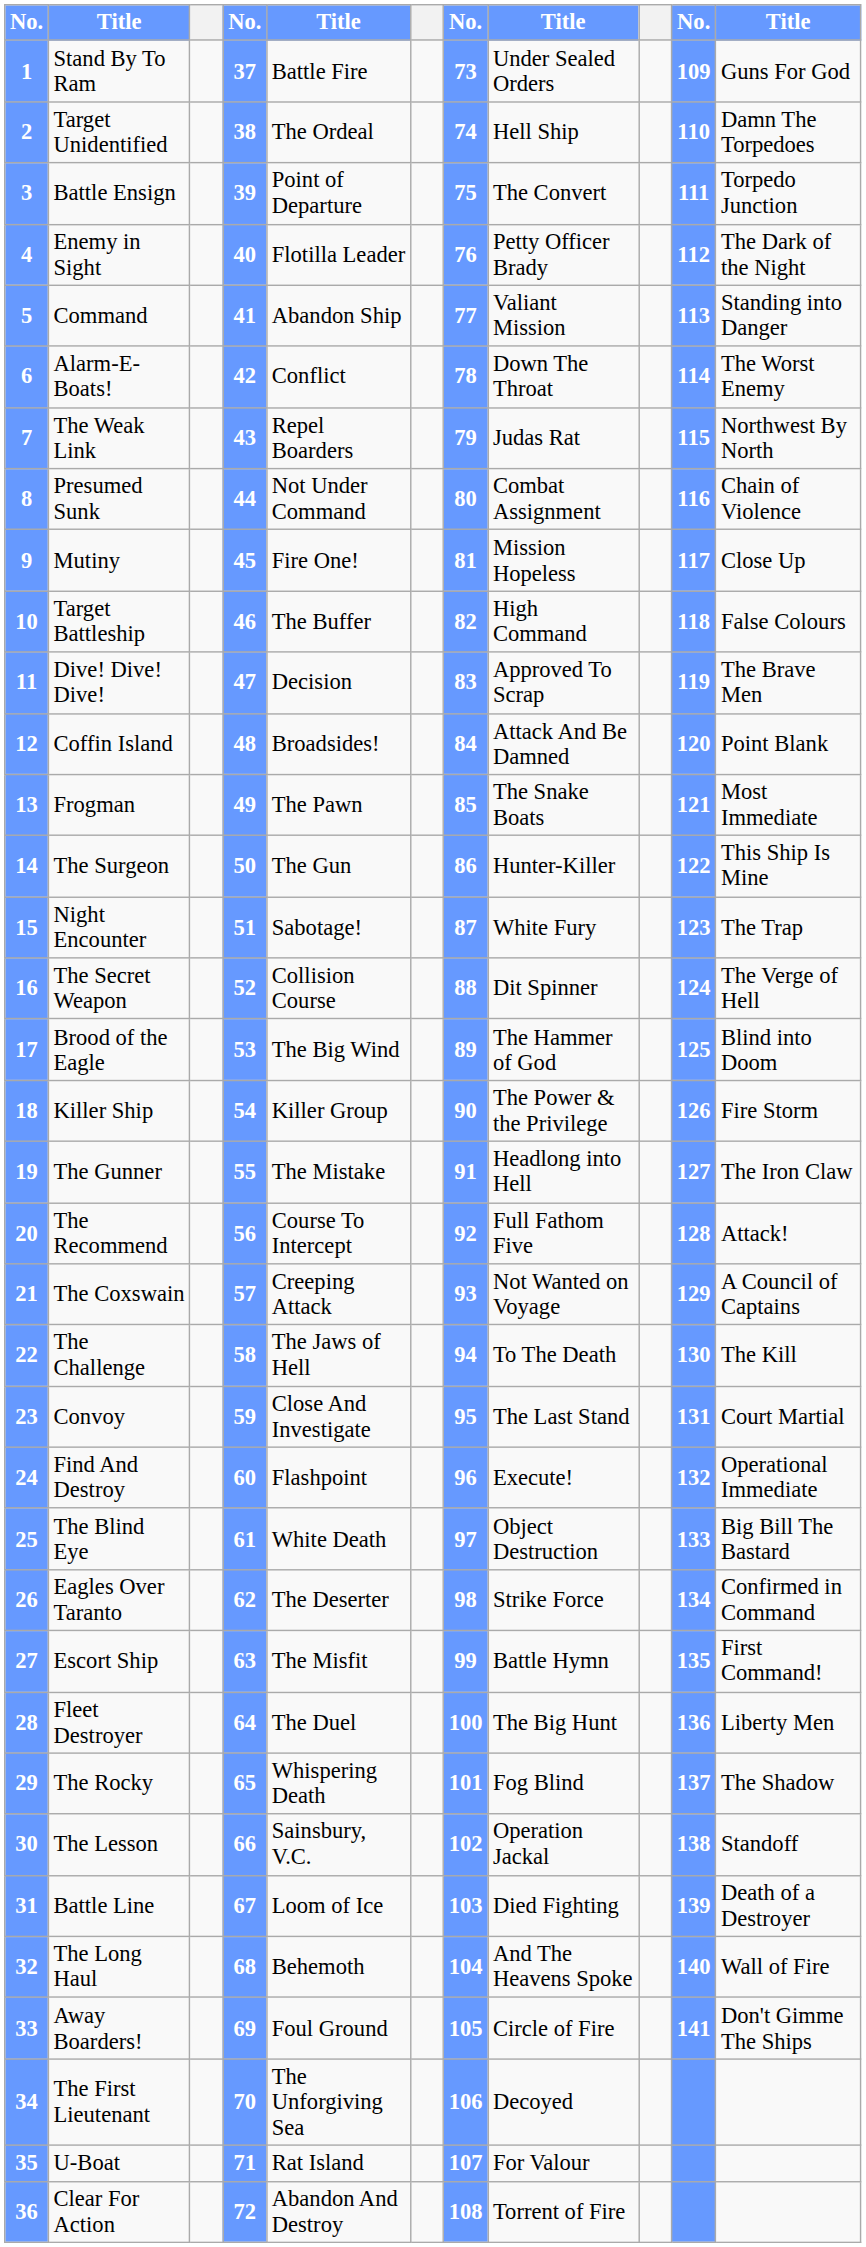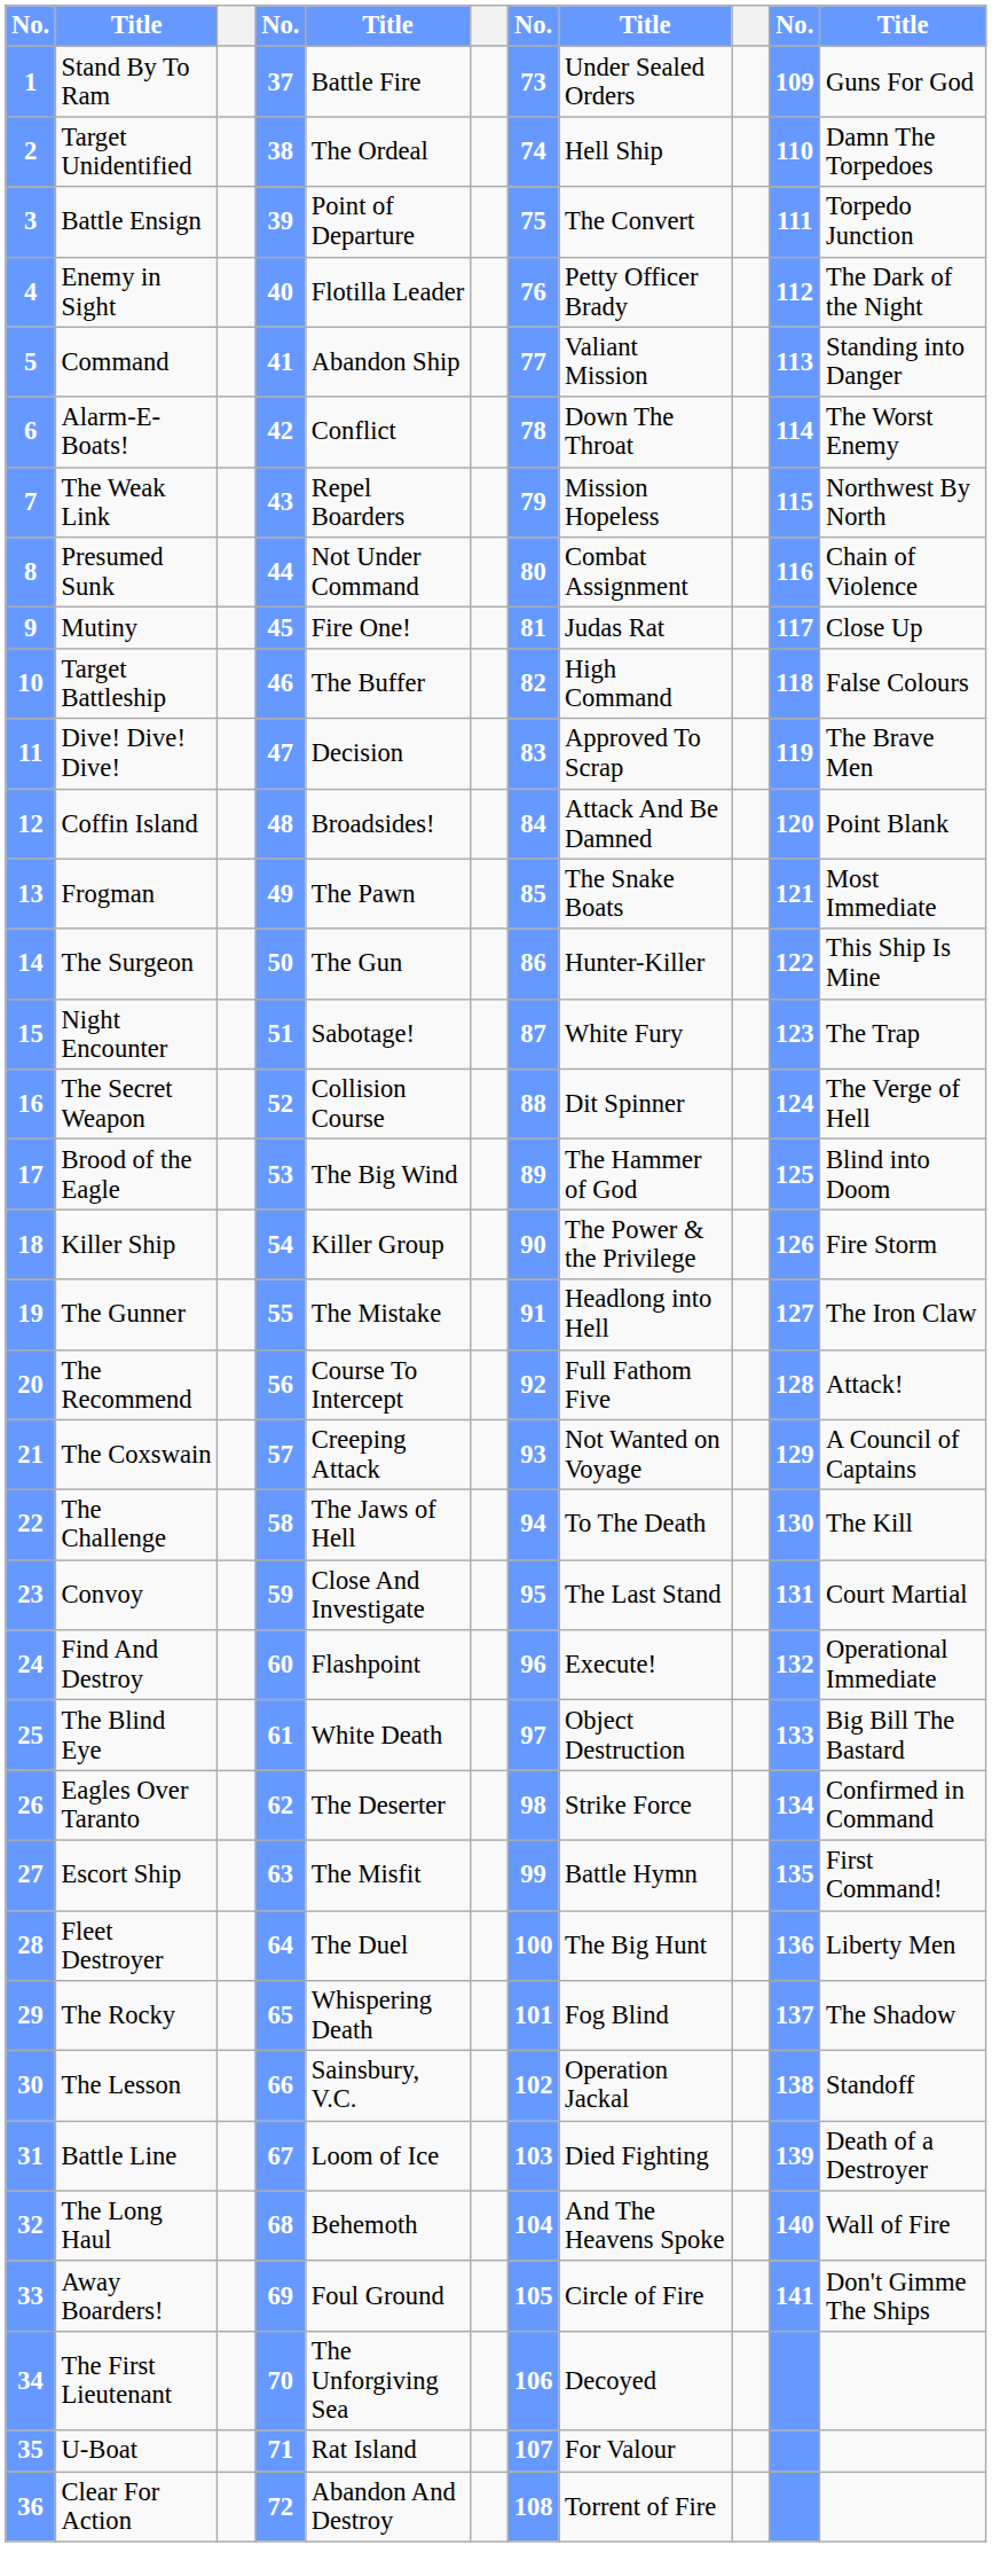 <table class="wikitable">
 <tr>
 <th style="background:#6699ff;color:white;">No.</th>
 <th style="background:#6699ff;color:white;">Title</th>
 <th>    </th>
 <th style="background:#6699ff;color:white;">No.</th>
 <th style="background:#6699ff;color:white;">Title</th>
 <th>    </th>
 <th style="background:#6699ff;color:white;">No.</th>
 <th style="background:#6699ff;color:white;">Title</th>
 <th>    </th>
 <th style="background:#6699ff;color:white;">No.</th>
 <th style="background:#6699ff;color:white;">Title</th>
 </tr>
 <tr>
 <th style="background:#6699ff;color:white;">1</th>
 <td>Stand By To Ram</td>
 <td></td>
 <th style="background:#6699ff;color:white;">37</th>
 <td>Battle Fire</td>
 <td></td>
 <th style="background:#6699ff;color:white;">73</th>
 <td>Under Sealed Orders</td>
 <td></td>
 <th style="background:#6699ff;color:white;">109</th>
 <td>Guns For God</td>
 </tr>
 <tr>
 <th style="background:#6699ff;color:white;">2</th>
 <td>Target Unidentified</td>
 <td></td>
 <th style="background:#6699ff;color:white;">38</th>
 <td>The Ordeal</td>
 <td></td>
 <th style="background:#6699ff;color:white;">74</th>
 <td>Hell Ship</td>
 <td></td>
 <th style="background:#6699ff;color:white;">110</th>
 <td>Damn The Torpedoes</td>
 </tr>
 <tr>
 <th style="background:#6699ff;color:white;">3</th>
 <td>Battle Ensign</td>
 <td></td>
 <th style="background:#6699ff;color:white;">39</th>
 <td>Point of Departure</td>
 <td></td>
 <th style="background:#6699ff;color:white;">75</th>
 <td>The Convert</td>
 <td></td>
 <th style="background:#6699ff;color:white;">111</th>
 <td>Torpedo Junction</td>
 </tr>
 <tr>
 <th style="background:#6699ff;color:white;">4</th>
 <td>Enemy in Sight</td>
 <td></td>
 <th style="background:#6699ff;color:white;">40</th>
 <td>Flotilla Leader</td>
 <td></td>
 <th style="background:#6699ff;color:white;">76</th>
 <td>Petty Officer Brady</td>
 <td></td>
 <th style="background:#6699ff;color:white;">112</th>
 <td>The Dark of the Night</td>
 </tr>
 <tr>
 <th style="background:#6699ff;color:white;">5</th>
 <td>Command</td>
 <td></td>
 <th style="background:#6699ff;color:white;">41</th>
 <td>Abandon Ship</td>
 <td></td>
 <th style="background:#6699ff;color:white;">77</th>
 <td>Valiant Mission</td>
 <td></td>
 <th style="background:#6699ff;color:white;">113</th>
 <td>Standing into Danger</td>
 </tr>
 <tr>
 <th style="background:#6699ff;color:white;">6</th>
 <td>Alarm-E-Boats!</td>
 <td></td>
 <th style="background:#6699ff;color:white;">42</th>
 <td>Conflict</td>
 <td></td>
 <th style="background:#6699ff;color:white;">78</th>
 <td>Down The Throat</td>
 <td></td>
 <th style="background:#6699ff;color:white;">114</th>
 <td>The Worst Enemy</td>
 </tr>
 <tr>
 <th style="background:#6699ff;color:white;">7</th>
 <td>The Weak Link</td>
 <td></td>
 <th style="background:#6699ff;color:white;">43</th>
 <td>Repel Boarders</td>
 <td></td>
 <th style="background:#6699ff;color:white;">79</th>
-<td>Judas Rat</td>
+<td>Mission Hopeless</td>
 <td></td>
 <th style="background:#6699ff;color:white;">115</th>
 <td>Northwest By North</td>
 </tr>
 <tr>
 <th style="background:#6699ff;color:white;">8</th>
 <td>Presumed Sunk</td>
 <td></td>
 <th style="background:#6699ff;color:white;">44</th>
 <td>Not Under Command</td>
 <td></td>
 <th style="background:#6699ff;color:white;">80</th>
 <td>Combat Assignment</td>
 <td></td>
 <th style="background:#6699ff;color:white;">116</th>
 <td>Chain of Violence</td>
 </tr>
 <tr>
 <th style="background:#6699ff;color:white;">9</th>
 <td>Mutiny</td>
 <td></td>
 <th style="background:#6699ff;color:white;">45</th>
 <td>Fire One!</td>
 <td></td>
 <th style="background:#6699ff;color:white;">81</th>
-<td>Mission Hopeless</td>
+<td>Judas Rat</td>
 <td></td>
 <th style="background:#6699ff;color:white;">117</th>
 <td>Close Up</td>
 </tr>
 <tr>
 <th style="background:#6699ff;color:white;">10</th>
 <td>Target Battleship</td>
 <td></td>
 <th style="background:#6699ff;color:white;">46</th>
 <td>The Buffer</td>
 <td></td>
 <th style="background:#6699ff;color:white;">82</th>
 <td>High Command</td>
 <td></td>
 <th style="background:#6699ff;color:white;">118</th>
 <td>False Colours</td>
 </tr>
 <tr>
 <th style="background:#6699ff;color:white;">11</th>
 <td>Dive! Dive! Dive!</td>
 <td></td>
 <th style="background:#6699ff;color:white;">47</th>
 <td>Decision</td>
 <td></td>
 <th style="background:#6699ff;color:white;">83</th>
 <td>Approved To Scrap</td>
 <td></td>
 <th style="background:#6699ff;color:white;">119</th>
 <td>The Brave Men</td>
 </tr>
 <tr>
 <th style="background:#6699ff;color:white;">12</th>
 <td>Coffin Island</td>
 <td></td>
 <th style="background:#6699ff;color:white;">48</th>
 <td>Broadsides!</td>
 <td></td>
 <th style="background:#6699ff;color:white;">84</th>
 <td>Attack And Be Damned</td>
 <td></td>
 <th style="background:#6699ff;color:white;">120</th>
 <td>Point Blank</td>
 </tr>
 <tr>
 <th style="background:#6699ff;color:white;">13</th>
 <td>Frogman</td>
 <td></td>
 <th style="background:#6699ff;color:white;">49</th>
 <td>The Pawn</td>
 <td></td>
 <th style="background:#6699ff;color:white;">85</th>
 <td>The Snake Boats</td>
 <td></td>
 <th style="background:#6699ff;color:white;">121</th>
 <td>Most Immediate</td>
 </tr>
 <tr>
 <th style="background:#6699ff;color:white;">14</th>
 <td>The Surgeon</td>
 <td></td>
 <th style="background:#6699ff;color:white;">50</th>
 <td>The Gun</td>
 <td></td>
 <th style="background:#6699ff;color:white;">86</th>
 <td>Hunter-Killer</td>
 <td></td>
 <th style="background:#6699ff;color:white;">122</th>
 <td>This Ship Is Mine</td>
 </tr>
 <tr>
 <th style="background:#6699ff;color:white;">15</th>
 <td>Night Encounter</td>
 <td></td>
 <th style="background:#6699ff;color:white;">51</th>
 <td>Sabotage!</td>
 <td></td>
 <th style="background:#6699ff;color:white;">87</th>
 <td>White Fury</td>
 <td></td>
 <th style="background:#6699ff;color:white;">123</th>
 <td>The Trap</td>
 </tr>
 <tr>
 <th style="background:#6699ff;color:white;">16</th>
 <td>The Secret Weapon</td>
 <td></td>
 <th style="background:#6699ff;color:white;">52</th>
 <td>Collision Course</td>
 <td></td>
 <th style="background:#6699ff;color:white;">88</th>
 <td>Dit Spinner</td>
 <td></td>
 <th style="background:#6699ff;color:white;">124</th>
 <td>The Verge of Hell</td>
 </tr>
 <tr>
 <th style="background:#6699ff;color:white;">17</th>
 <td>Brood of the Eagle</td>
 <td></td>
 <th style="background:#6699ff;color:white;">53</th>
 <td>The Big Wind</td>
 <td></td>
 <th style="background:#6699ff;color:white;">89</th>
 <td>The Hammer of God</td>
 <td></td>
 <th style="background:#6699ff;color:white;">125</th>
 <td>Blind into Doom</td>
 </tr>
 <tr>
 <th style="background:#6699ff;color:white;">18</th>
 <td>Killer Ship</td>
 <td></td>
 <th style="background:#6699ff;color:white;">54</th>
 <td>Killer Group</td>
 <td></td>
 <th style="background:#6699ff;color:white;">90</th>
 <td>The Power & the Privilege</td>
 <td></td>
 <th style="background:#6699ff;color:white;">126</th>
 <td>Fire Storm</td>
 </tr>
 <tr>
 <th style="background:#6699ff;color:white;">19</th>
 <td>The Gunner</td>
 <td></td>
 <th style="background:#6699ff;color:white;">55</th>
 <td>The Mistake</td>
 <td></td>
 <th style="background:#6699ff;color:white;">91</th>
 <td>Headlong into Hell</td>
 <td></td>
 <th style="background:#6699ff;color:white;">127</th>
 <td>The Iron Claw</td>
 </tr>
 <tr>
 <th style="background:#6699ff;color:white;">20</th>
 <td>The Recommend</td>
 <td></td>
 <th style="background:#6699ff;color:white;">56</th>
 <td>Course To Intercept</td>
 <td></td>
 <th style="background:#6699ff;color:white;">92</th>
 <td>Full Fathom Five</td>
 <td></td>
 <th style="background:#6699ff;color:white;">128</th>
 <td>Attack!</td>
 </tr>
 <tr>
 <th style="background:#6699ff;color:white;">21</th>
 <td>The Coxswain</td>
 <td></td>
 <th style="background:#6699ff;color:white;">57</th>
 <td>Creeping Attack</td>
 <td></td>
 <th style="background:#6699ff;color:white;">93</th>
 <td>Not Wanted on Voyage</td>
 <td></td>
 <th style="background:#6699ff;color:white;">129</th>
 <td>A Council of Captains</td>
 </tr>
 <tr>
 <th style="background:#6699ff;color:white;">22</th>
 <td>The Challenge</td>
 <td></td>
 <th style="background:#6699ff;color:white;">58</th>
 <td>The Jaws of Hell</td>
 <td></td>
 <th style="background:#6699ff;color:white;">94</th>
 <td>To The Death</td>
 <td></td>
 <th style="background:#6699ff;color:white;">130</th>
 <td>The Kill</td>
 </tr>
 <tr>
 <th style="background:#6699ff;color:white;">23</th>
 <td>Convoy</td>
 <td></td>
 <th style="background:#6699ff;color:white;">59</th>
 <td>Close And Investigate</td>
 <td></td>
 <th style="background:#6699ff;color:white;">95</th>
 <td>The Last Stand</td>
 <td></td>
 <th style="background:#6699ff;color:white;">131</th>
 <td>Court Martial</td>
 </tr>
 <tr>
 <th style="background:#6699ff;color:white;">24</th>
 <td>Find And Destroy</td>
 <td></td>
 <th style="background:#6699ff;color:white;">60</th>
 <td>Flashpoint</td>
 <td></td>
 <th style="background:#6699ff;color:white;">96</th>
 <td>Execute!</td>
 <td></td>
 <th style="background:#6699ff;color:white;">132</th>
 <td>Operational Immediate</td>
 </tr>
 <tr>
 <th style="background:#6699ff;color:white;">25</th>
 <td>The Blind Eye</td>
 <td></td>
 <th style="background:#6699ff;color:white;">61</th>
 <td>White Death</td>
 <td></td>
 <th style="background:#6699ff;color:white;">97</th>
 <td>Object Destruction</td>
 <td></td>
 <th style="background:#6699ff;color:white;">133</th>
 <td>Big Bill The Bastard</td>
 </tr>
 <tr>
 <th style="background:#6699ff;color:white;">26</th>
 <td>Eagles Over Taranto</td>
 <td></td>
 <th style="background:#6699ff;color:white;">62</th>
 <td>The Deserter</td>
 <td></td>
 <th style="background:#6699ff;color:white;">98</th>
 <td>Strike Force</td>
 <td></td>
 <th style="background:#6699ff;color:white;">134</th>
 <td>Confirmed in Command</td>
 </tr>
 <tr>
 <th style="background:#6699ff;color:white;">27</th>
 <td>Escort Ship</td>
 <td></td>
 <th style="background:#6699ff;color:white;">63</th>
 <td>The Misfit</td>
 <td></td>
 <th style="background:#6699ff;color:white;">99</th>
 <td>Battle Hymn</td>
 <td></td>
 <th style="background:#6699ff;color:white;">135</th>
 <td>First Command!</td>
 </tr>
 <tr>
 <th style="background:#6699ff;color:white;">28</th>
 <td>Fleet Destroyer</td>
 <td></td>
 <th style="background:#6699ff;color:white;">64</th>
 <td>The Duel</td>
 <td></td>
 <th style="background:#6699ff;color:white;">100</th>
 <td>The Big Hunt</td>
 <td></td>
 <th style="background:#6699ff;color:white;">136</th>
 <td>Liberty Men</td>
 </tr>
 <tr>
 <th style="background:#6699ff;color:white;">29</th>
 <td>The Rocky</td>
 <td></td>
 <th style="background:#6699ff;color:white;">65</th>
 <td>Whispering Death</td>
 <td></td>
 <th style="background:#6699ff;color:white;">101</th>
 <td>Fog Blind</td>
 <td></td>
 <th style="background:#6699ff;color:white;">137</th>
 <td>The Shadow</td>
 </tr>
 <tr>
 <th style="background:#6699ff;color:white;">30</th>
 <td>The Lesson</td>
 <td></td>
 <th style="background:#6699ff;color:white;">66</th>
 <td>Sainsbury, V.C.</td>
 <td></td>
 <th style="background:#6699ff;color:white;">102</th>
 <td>Operation Jackal</td>
 <td></td>
 <th style="background:#6699ff;color:white;">138</th>
 <td>Standoff</td>
 </tr>
 <tr>
 <th style="background:#6699ff;color:white;">31</th>
 <td>Battle Line</td>
 <td></td>
 <th style="background:#6699ff;color:white;">67</th>
 <td>Loom of Ice</td>
 <td></td>
 <th style="background:#6699ff;color:white;">103</th>
 <td>Died Fighting</td>
 <td></td>
 <th style="background:#6699ff;color:white;">139</th>
 <td>Death of a Destroyer</td>
 </tr>
 <tr>
 <th style="background:#6699ff;color:white;">32</th>
 <td>The Long Haul</td>
 <td></td>
 <th style="background:#6699ff;color:white;">68</th>
 <td>Behemoth</td>
 <td></td>
 <th style="background:#6699ff;color:white;">104</th>
 <td>And The Heavens Spoke</td>
 <td></td>
 <th style="background:#6699ff;color:white;">140</th>
 <td>Wall of Fire</td>
 </tr>
 <tr>
 <th style="background:#6699ff;color:white;">33</th>
 <td>Away Boarders!</td>
 <td></td>
 <th style="background:#6699ff;color:white;">69</th>
 <td>Foul Ground</td>
 <td></td>
 <th style="background:#6699ff;color:white;">105</th>
 <td>Circle of Fire</td>
 <td></td>
 <th style="background:#6699ff;color:white;">141</th>
 <td>Don't Gimme The Ships</td>
 </tr>
 <tr>
 <th style="background:#6699ff;color:white;">34</th>
 <td>The First Lieutenant</td>
 <td></td>
 <th style="background:#6699ff;color:white;">70</th>
 <td>The Unforgiving Sea</td>
 <td></td>
 <th style="background:#6699ff;color:white;">106</th>
 <td>Decoyed</td>
 <td></td>
 <th style="background:#6699ff;color:white;"></th>
 <td></td>
 </tr>
 <tr>
 <th style="background:#6699ff;color:white;">35</th>
 <td>U-Boat</td>
 <td></td>
 <th style="background:#6699ff;color:white;">71</th>
 <td>Rat Island</td>
 <td></td>
 <th style="background:#6699ff;color:white;">107</th>
 <td>For Valour</td>
 <td></td>
 <th style="background:#6699ff;color:white;"></th>
 <td></td>
 </tr>
 <tr>
 <th style="background:#6699ff;color:white;">36</th>
 <td>Clear For Action</td>
 <td></td>
 <th style="background:#6699ff;color:white;">72</th>
 <td>Abandon And Destroy</td>
 <td></td>
 <th style="background:#6699ff;color:white;">108</th>
 <td>Torrent of Fire</td>
 <td></td>
 <th style="background:#6699ff;color:white;"></th>
 <td></td>
 </tr>
 </table>
